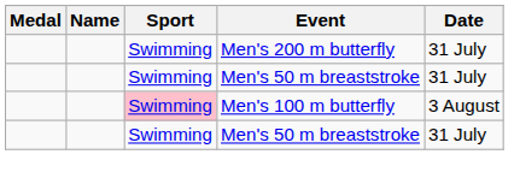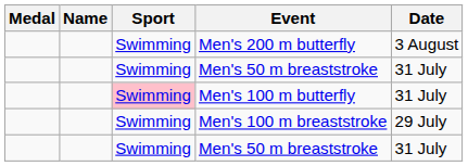 <table class="wikitable sortable" style="font-size:90%">
 <tr>
 <th>Medal</th>
 <th>Name</th>
 <th>Sport</th>
 <th>Event</th>
 <th>Date</th>
 </tr>
 <tr>
 <td></td>
 <td></td>
 <td><a href='#'>Swimming</a></td>
 <td><a href='#'>Men's 200 m butterfly</a></td>
-<td>31 July</td>
+<td>3 August</td>
 </tr>
 <tr>
 <td></td>
 <td></td>
 <td><a href='#'>Swimming</a></td>
 <td><a href='#'>Men's 50 m breaststroke</a></td>
 <td>31 July</td>
 </tr>
 <tr>
 <td></td>
 <td></td>
 <td style="background: pink;"><a href='#'>Swimming</a></td>
 <td><a href='#'>Men's 100 m butterfly</a></td>
-<td>3 August</td>
+<td>31 July</td>
+</tr>
+<tr>
+<td></td>
+<td></td>
+<td><a href='#'>Swimming</a></td>
+<td><a href='#'>Men's 100 m breaststroke</a></td>
+<td>29 July</td>
 </tr>
 <tr>
 <td></td>
 <td></td>
 <td><a href='#'>Swimming</a></td>
 <td><a href='#'>Men's 50 m breaststroke</a></td>
 <td>31 July</td>
 </tr>
 </table>
